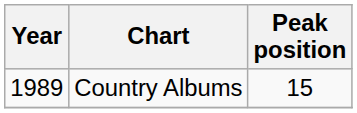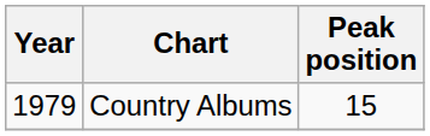 <table class="wikitable" style="text-align: center;">
 <tr>
 <th>Year</th>
 <th>Chart</th>
 <th>Peak<br>position</th>
 </tr>
 <tr>
-<td>1989</td>
+<td>1979</td>
 <td>Country Albums</td>
 <td>15</td>
 </tr>
 <tr>
 </tr>
 </table>
